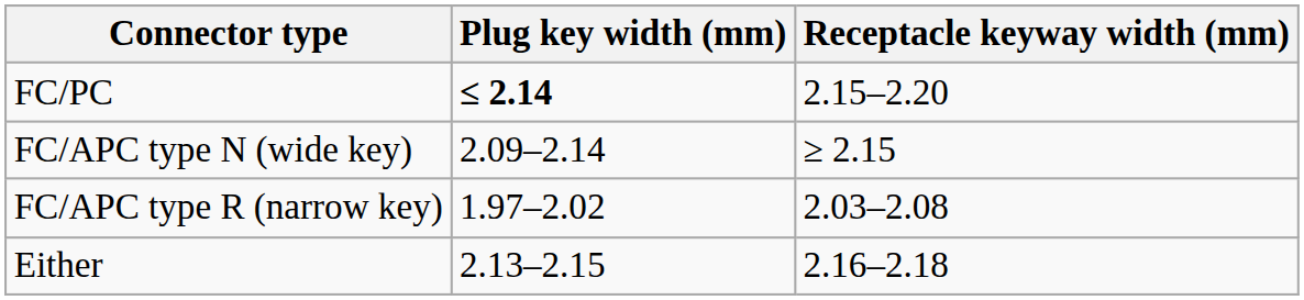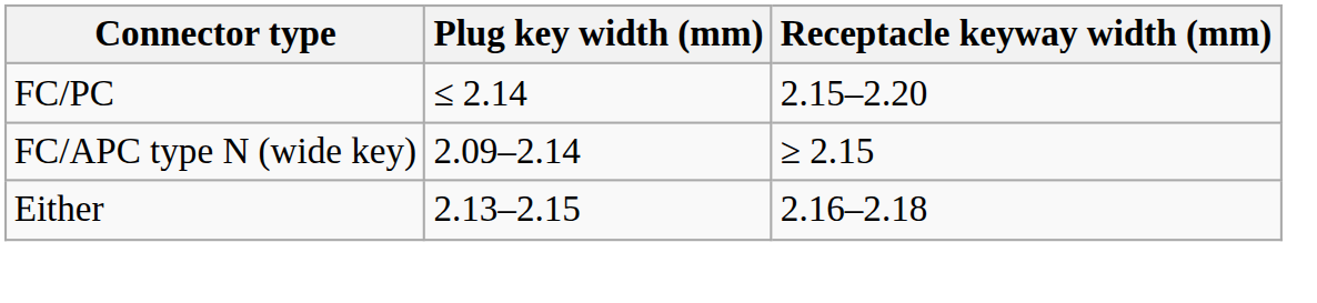 <table class=wikitable>
 <tr>
 <th>Connector type</th>
 <th>Plug key width (mm)</th>
 <th>Receptacle keyway width (mm)</th>
 </tr>
 <tr>
 <td>FC/PC</td>
-<td><strong>≤ 2.14</strong></td>
+<td>≤ 2.14</td>
 <td>2.15–2.20</td>
 </tr>
 <tr>
 <td>FC/APC type N (wide key)</td>
 <td>2.09–2.14</td>
 <td>≥ 2.15</td>
 </tr>
 <tr>
-<td>FC/APC type R (narrow key)</td>
-<td>1.97–2.02</td>
-<td>2.03–2.08</td>
-</tr>
-<tr>
 <td>Either</td>
 <td>2.13–2.15</td>
 <td>2.16–2.18</td>
 </tr>
 </table>
